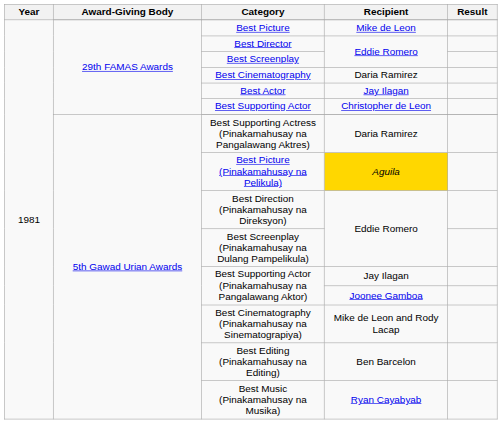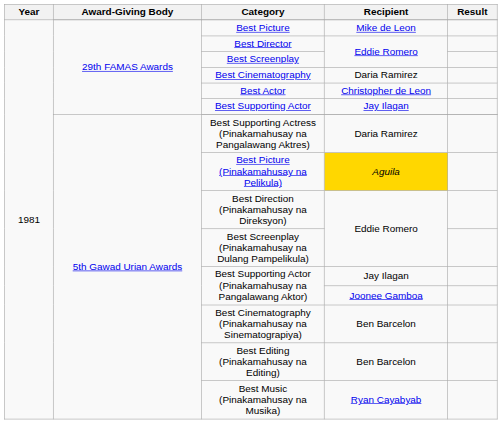 <table | width="90%" class="wikitable sortable" | style="text-align:center;">
 <tr>
 <th width="10%">Year</th>
 <th width="30%">Award-Giving Body</th>
 <th width="25%">Category</th>
 <th width="25%">Recipient</th>
 <th width="10%">Result</th>
 </tr>
 <tr>
 <td rowspan=18>1981</td>
 </tr>
 <tr>
 <td rowspan=7><a href='#'>29th FAMAS Awards</a></td>
 </tr>
 <tr>
 <td><a href='#'>Best Picture</a></td>
 <td><a href='#'>Mike de Leon</a></td>
 <td></td>
 </tr>
 <tr>
 <td><a href='#'>Best Director</a></td>
 <td rowspan="2"><a href='#'>Eddie Romero</a></td>
 <td></td>
 </tr>
 <tr>
 <td><a href='#'>Best Screenplay</a></td>
 <td></td>
 </tr>
 <tr>
 <td><a href='#'>Best Cinematography</a></td>
 <td>Daria Ramirez</td>
 <td></td>
 </tr>
 <tr>
 <td><a href='#'>Best Actor</a></td>
-<td><a href='#'>Jay Ilagan</a></td>
+<td><a href='#'>Christopher de Leon</a></td>
 <td></td>
 </tr>
 <tr>
 <td><a href='#'>Best Supporting Actor</a></td>
-<td><a href='#'>Christopher de Leon</a></td>
+<td><a href='#'>Jay Ilagan</a></td>
 <td></td>
 </tr>
 <tr>
 <td rowspan=10><a href='#'>5th Gawad Urian Awards</a></td>
 </tr>
 <tr>
 <td>Best Supporting Actress (Pinakamahusay na Pangalawang Aktres)</td>
 <td>Daria Ramirez</td>
 <td></td>
 </tr>
 <tr>
 <td><a href='#'>Best Picture (Pinakamahusay na Pelikula)</a></td>
 <td style="background: gold;"><em>Aguila</em></td>
 <td></td>
 </tr>
 <tr>
 <td>Best Direction (Pinakamahusay na Direksyon)</td>
 <td rowspan="2">Eddie Romero</td>
 <td></td>
 </tr>
 <tr>
 <td>Best Screenplay (Pinakamahusay na Dulang Pampelikula)</td>
 <td></td>
 </tr>
 <tr>
 <td rowspan="2">Best Supporting Actor (Pinakamahusay na Pangalawang Aktor)</td>
 <td>Jay Ilagan</td>
 <td></td>
 </tr>
 <tr>
 <td><a href='#'>Joonee Gamboa</a></td>
 <td></td>
 </tr>
 <tr>
 <td>Best Cinematography (Pinakamahusay na Sinematograpiya)</td>
-<td>Mike de Leon and Rody Lacap</td>
+<td>Ben Barcelon</td>
 <td></td>
 </tr>
 <tr>
 <td>Best Editing (Pinakamahusay na Editing)</td>
 <td>Ben Barcelon</td>
 <td></td>
 </tr>
 <tr>
 <td>Best Music (Pinakamahusay na Musika)</td>
 <td><a href='#'>Ryan Cayabyab</a></td>
 <td></td>
 </tr>
 </table>
